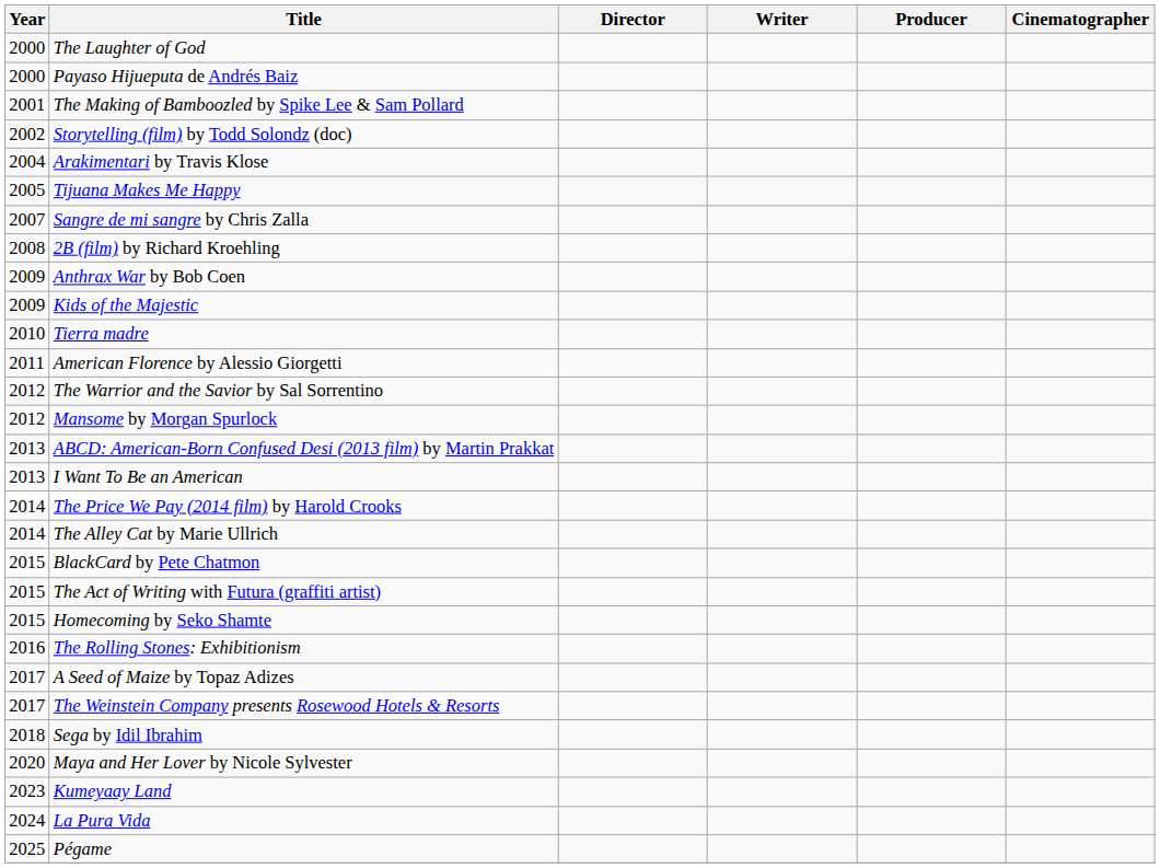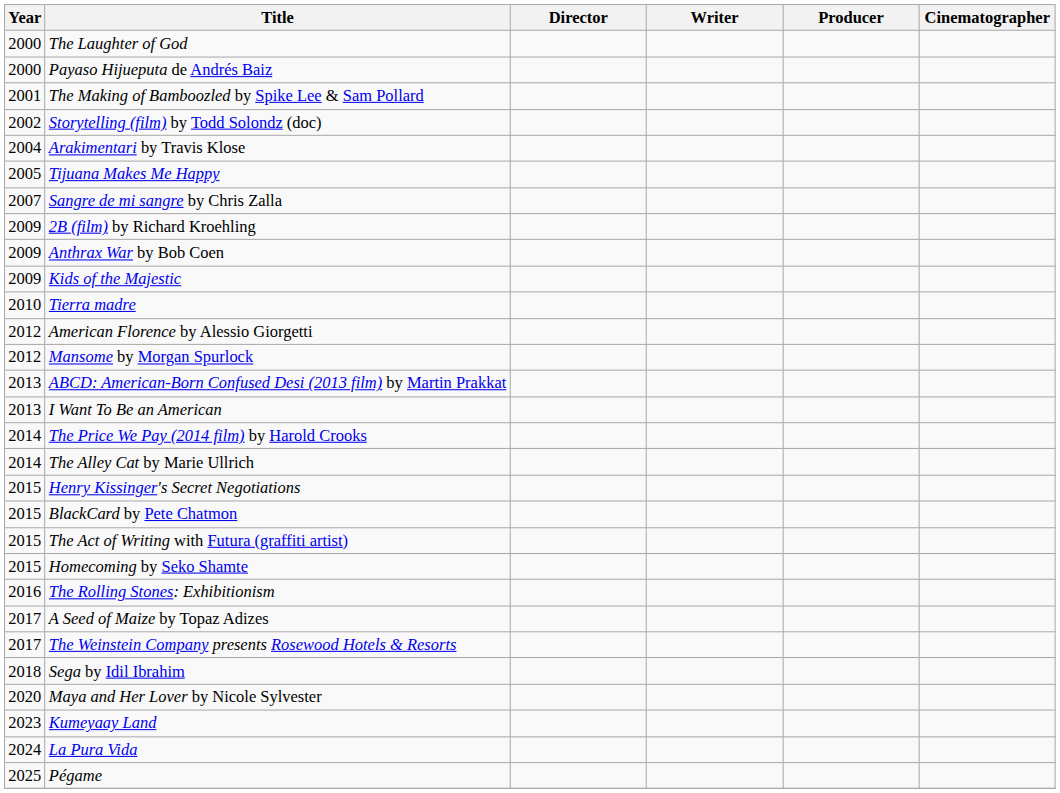 <table class="wikitable">
 <tr>
 <th>Year</th>
 <th>Title</th>
 <th width=125>Director</th>
 <th width=125>Writer</th>
 <th width=125>Producer</th>
 <th width=125>Cinematographer</th>
 </tr>
 <tr>
 <td>2000</td>
 <td><em>The Laughter of God</em></td>
 <td></td>
 <td></td>
 <td></td>
 <td></td>
 </tr>
 <tr>
 <td>2000</td>
 <td><em>Payaso Hijueputa</em> de <a href='#'>Andrés Baiz</a></td>
 <td></td>
 <td></td>
 <td></td>
 <td></td>
 </tr>
 <tr>
 <td>2001</td>
 <td><em>The Making of Bamboozled</em> by <a href='#'>Spike Lee</a> & <a href='#'>Sam Pollard</a></td>
 <td></td>
 <td></td>
 <td></td>
 <td></td>
 </tr>
 <tr>
 <td>2002</td>
 <td><em><a href='#'>Storytelling (film)</a></em> by <a href='#'>Todd Solondz</a> (doc)</td>
 <td></td>
 <td></td>
 <td></td>
 <td></td>
 </tr>
 <tr>
 <td>2004</td>
 <td><em><a href='#'>Arakimentari</a></em> by Travis Klose</td>
 <td></td>
 <td></td>
 <td></td>
 <td></td>
 </tr>
 <tr>
 <td>2005</td>
 <td><em><a href='#'>Tijuana Makes Me Happy</a></em></td>
 <td></td>
 <td></td>
 <td></td>
 <td></td>
 </tr>
 <tr>
 <td>2007</td>
 <td><em><a href='#'>Sangre de mi sangre</a></em> by Chris Zalla</td>
 <td></td>
 <td></td>
 <td></td>
 <td></td>
 </tr>
 <tr>
-<td>2008</td>
+<td>2009</td>
 <td><em><a href='#'>2B (film)</a></em> by Richard Kroehling</td>
 <td></td>
 <td></td>
 <td></td>
 <td></td>
 </tr>
 <tr>
 <td>2009</td>
 <td><em><a href='#'>Anthrax War</a></em> by Bob Coen</td>
 <td></td>
 <td></td>
 <td></td>
 <td></td>
 </tr>
 <tr>
 <td>2009</td>
 <td><em><a href='#'>Kids of the Majestic</a></em></td>
 <td></td>
 <td></td>
 <td></td>
 <td></td>
 </tr>
 <tr>
 <td>2010</td>
 <td><em><a href='#'>Tierra madre</a></em></td>
 <td></td>
 <td></td>
 <td></td>
 <td></td>
 </tr>
 <tr>
-<td>2011</td>
+<td>2012</td>
 <td><em>American Florence</em> by Alessio Giorgetti</td>
-<td></td>
-<td></td>
-<td></td>
-<td></td>
-</tr>
-<tr>
-<td>2012</td>
-<td><em>The Warrior and the Savior</em> by Sal Sorrentino</td>
 <td></td>
 <td></td>
 <td></td>
 <td></td>
 </tr>
 <tr>
 <td>2012</td>
 <td><em><a href='#'>Mansome</a></em> by <a href='#'>Morgan Spurlock</a></td>
 <td></td>
 <td></td>
 <td></td>
 <td></td>
 </tr>
 <tr>
 <td>2013</td>
 <td><em><a href='#'>ABCD: American-Born Confused Desi (2013 film)</a></em> by <a href='#'>Martin Prakkat</a></td>
 <td></td>
 <td></td>
 <td></td>
 <td></td>
 </tr>
 <tr>
 <td>2013</td>
 <td><em>I Want To Be an American</em></td>
 <td></td>
 <td></td>
 <td></td>
 <td></td>
 </tr>
 <tr>
 <td>2014</td>
 <td><em><a href='#'>The Price We Pay (2014 film)</a></em> by <a href='#'>Harold Crooks</a></td>
 <td></td>
 <td></td>
 <td></td>
 <td></td>
 </tr>
 <tr>
 <td>2014</td>
 <td><em>The Alley Cat</em> by Marie Ullrich</td>
+<td></td>
+<td></td>
+<td></td>
+<td></td>
+</tr>
+<tr>
+<td>2015</td>
+<td><em><a href='#'>Henry Kissinger</a>'s Secret Negotiations</em></td>
 <td></td>
 <td></td>
 <td></td>
 <td></td>
 </tr>
 <tr>
 <td>2015</td>
 <td><em>BlackCard</em> by <a href='#'>Pete Chatmon</a></td>
 <td></td>
 <td></td>
 <td></td>
 <td></td>
 </tr>
 <tr>
 <td>2015</td>
 <td><em>The Act of Writing</em> with <a href='#'>Futura (graffiti artist)</a></td>
 <td></td>
 <td></td>
 <td></td>
 <td></td>
 </tr>
 <tr>
 <td>2015</td>
 <td><em>Homecoming</em> by <a href='#'>Seko Shamte</a></td>
 <td></td>
 <td></td>
 <td></td>
 <td></td>
 </tr>
 <tr>
 <td>2016</td>
 <td><em><a href='#'>The Rolling Stones</a>: Exhibitionism</em></td>
 <td></td>
 <td></td>
 <td></td>
 <td></td>
 </tr>
 <tr>
 <td>2017</td>
 <td><em>A Seed of Maize</em> by Topaz Adizes</td>
 <td></td>
 <td></td>
 <td></td>
 <td></td>
 </tr>
 <tr>
 <td>2017</td>
 <td><em><a href='#'>The Weinstein Company</a> presents <a href='#'>Rosewood Hotels & Resorts</a></em></td>
 <td></td>
 <td></td>
 <td></td>
 <td></td>
 </tr>
 <tr>
 <td>2018</td>
 <td><em>Sega</em> by <a href='#'>Idil Ibrahim</a></td>
 <td></td>
 <td></td>
 <td></td>
 <td></td>
 </tr>
 <tr>
 <td>2020</td>
 <td><em>Maya and Her Lover</em> by Nicole Sylvester</td>
 <td></td>
 <td></td>
 <td></td>
 <td></td>
 </tr>
 <tr>
 <td>2023</td>
 <td><em><a href='#'>Kumeyaay Land</a></em></td>
 <td></td>
 <td></td>
 <td></td>
 <td></td>
 </tr>
 <tr>
 <td>2024</td>
 <td><em><a href='#'>La Pura Vida</a></em></td>
 <td></td>
 <td></td>
 <td></td>
 <td></td>
 </tr>
 <tr>
 <td>2025</td>
 <td><em>Pégame</em></td>
 <td></td>
 <td></td>
 <td></td>
 <td></td>
 </tr>
 <tr>
 </tr>
 </table>
